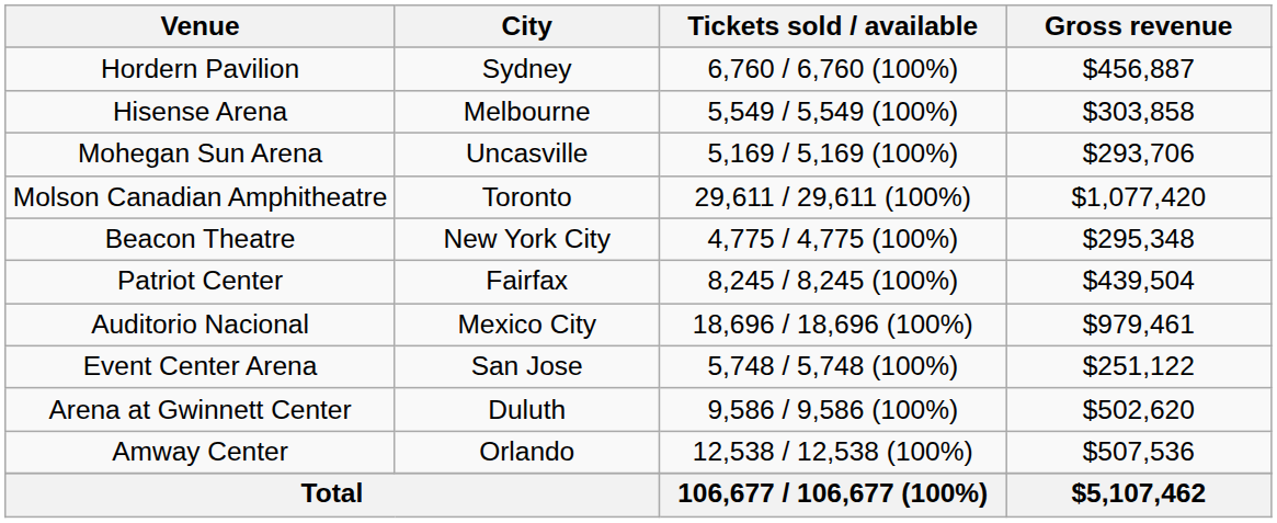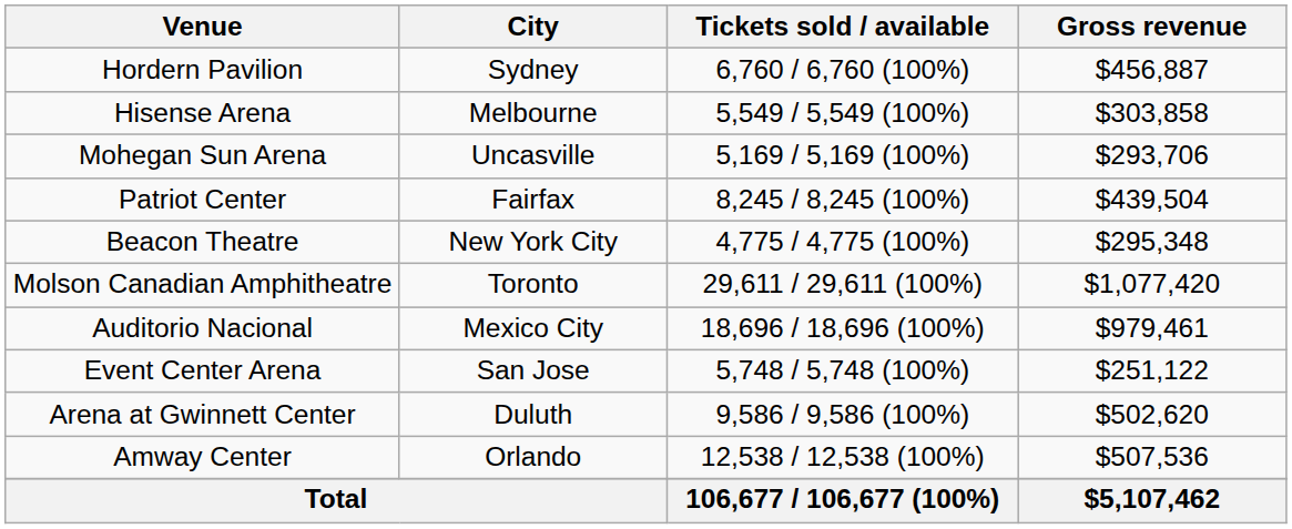 <table class="wikitable" style="text-align:center">
 <tr>
 <th style="width:225px;">Venue</th>
 <th style="width:150px;">City</th>
 <th style="width:200px;">Tickets sold / available</th>
 <th style="width:150px;">Gross revenue</th>
 </tr>
 <tr>
 <td>Hordern Pavilion</td>
 <td>Sydney</td>
 <td>6,760 / 6,760 (100%)</td>
 <td>$456,887</td>
 </tr>
 <tr>
 <td>Hisense Arena</td>
 <td>Melbourne</td>
 <td>5,549 / 5,549 (100%)</td>
 <td>$303,858</td>
 </tr>
 <tr>
 <td>Mohegan Sun Arena</td>
 <td>Uncasville</td>
 <td>5,169 / 5,169 (100%)</td>
 <td>$293,706</td>
 </tr>
 <tr>
-<td>Molson Canadian Amphitheatre</td>
-<td>Toronto</td>
-<td>29,611 / 29,611 (100%)</td>
-<td>$1,077,420</td>
+<td>Patriot Center</td>
+<td>Fairfax</td>
+<td>8,245 / 8,245 (100%)</td>
+<td>$439,504</td>
 </tr>
 <tr>
 <td>Beacon Theatre</td>
 <td>New York City</td>
 <td>4,775 / 4,775 (100%)</td>
 <td>$295,348</td>
 </tr>
 <tr>
-<td>Patriot Center</td>
-<td>Fairfax</td>
-<td>8,245 / 8,245 (100%)</td>
-<td>$439,504</td>
+<td>Molson Canadian Amphitheatre</td>
+<td>Toronto</td>
+<td>29,611 / 29,611 (100%)</td>
+<td>$1,077,420</td>
 </tr>
 <tr>
 <td>Auditorio Nacional</td>
 <td>Mexico City</td>
 <td>18,696 / 18,696 (100%)</td>
 <td>$979,461</td>
 </tr>
 <tr>
 <td>Event Center Arena</td>
 <td>San Jose</td>
 <td>5,748 / 5,748 (100%)</td>
 <td>$251,122</td>
 </tr>
 <tr>
 <td>Arena at Gwinnett Center</td>
 <td>Duluth</td>
 <td>9,586 / 9,586 (100%)</td>
 <td>$502,620</td>
 </tr>
 <tr>
 <td>Amway Center</td>
 <td>Orlando</td>
 <td>12,538 / 12,538 (100%)</td>
 <td>$507,536</td>
 </tr>
 <tr>
 </tr>
 <tr New York City>
 </tr>
 <tr New York>
 </tr>
 <tr Madison Square Garden>
 <th colspan="2">Total</th>
 <th>106,677 / 106,677 (100%)</th>
 <th>$5,107,462</th>
 </tr>
 </table>
